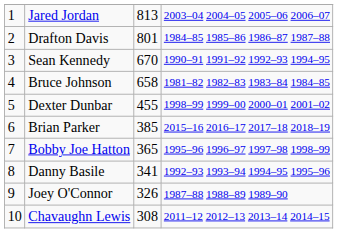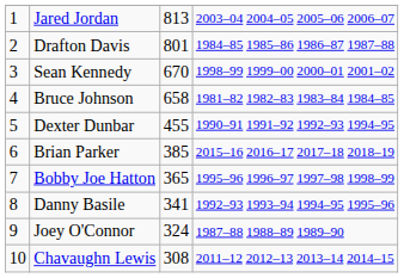 <table class="wikitable">
 <tr>
 </tr>
 <tr>
 <td>1</td>
 <td><a href='#'>Jared Jordan</a></td>
 <td>813</td>
 <td style="font-size:80%;"><a href='#'>2003–04</a> <a href='#'>2004–05</a> <a href='#'>2005–06</a> <a href='#'>2006–07</a></td>
 </tr>
 <tr>
 <td>2</td>
 <td>Drafton Davis</td>
 <td>801</td>
 <td style="font-size:80%;"><a href='#'>1984–85</a> <a href='#'>1985–86</a> <a href='#'>1986–87</a> <a href='#'>1987–88</a></td>
 </tr>
 <tr>
 <td>3</td>
 <td>Sean Kennedy</td>
 <td>670</td>
-<td style="font-size:80%;"><a href='#'>1990–91</a> <a href='#'>1991–92</a> <a href='#'>1992–93</a> <a href='#'>1994–95</a></td>
+<td style="font-size:80%;"><a href='#'>1998–99</a> <a href='#'>1999–00</a> <a href='#'>2000–01</a> <a href='#'>2001–02</a></td>
 </tr>
 <tr>
 <td>4</td>
 <td>Bruce Johnson</td>
 <td>658</td>
 <td style="font-size:80%;"><a href='#'>1981–82</a> <a href='#'>1982–83</a> <a href='#'>1983–84</a> <a href='#'>1984–85</a></td>
 </tr>
 <tr>
 <td>5</td>
 <td>Dexter Dunbar</td>
 <td>455</td>
-<td style="font-size:80%;"><a href='#'>1998–99</a> <a href='#'>1999–00</a> <a href='#'>2000–01</a> <a href='#'>2001–02</a></td>
+<td style="font-size:80%;"><a href='#'>1990–91</a> <a href='#'>1991–92</a> <a href='#'>1992–93</a> <a href='#'>1994–95</a></td>
 </tr>
 <tr>
 <td>6</td>
 <td>Brian Parker</td>
 <td>385</td>
 <td style="font-size:80%;"><a href='#'>2015–16</a> <a href='#'>2016–17</a> <a href='#'>2017–18</a> <a href='#'>2018–19</a></td>
 </tr>
 <tr>
 <td>7</td>
 <td><a href='#'>Bobby Joe Hatton</a></td>
 <td>365</td>
 <td style="font-size:80%;"><a href='#'>1995–96</a> <a href='#'>1996–97</a> <a href='#'>1997–98</a> <a href='#'>1998–99</a></td>
 </tr>
 <tr>
 <td>8</td>
 <td>Danny Basile</td>
 <td>341</td>
 <td style="font-size:80%;"><a href='#'>1992–93</a> <a href='#'>1993–94</a> <a href='#'>1994–95</a> <a href='#'>1995–96</a></td>
 </tr>
 <tr>
 <td>9</td>
 <td>Joey O'Connor</td>
-<td>326</td>
+<td>324</td>
 <td style="font-size:80%;"><a href='#'>1987–88</a> <a href='#'>1988–89</a> <a href='#'>1989–90</a></td>
 </tr>
 <tr>
 <td>10</td>
 <td><a href='#'>Chavaughn Lewis</a></td>
 <td>308</td>
 <td style="font-size:80%;"><a href='#'>2011–12</a> <a href='#'>2012–13</a> <a href='#'>2013–14</a> <a href='#'>2014–15</a></td>
 </tr>
 </table>
